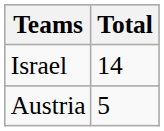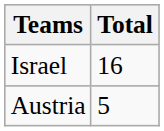 <table class="wikitable">
 <tr>
 <th>Teams</th>
 <th>Total</th>
 </tr>
 <tr>
 <td>Israel</td>
-<td>14</td>
+<td>16</td>
 </tr>
 <tr>
 <td>Austria</td>
 <td>5</td>
 </tr>
 </table>
